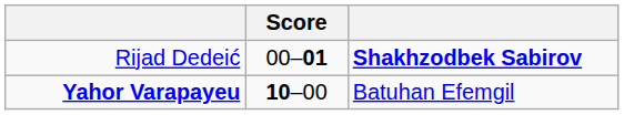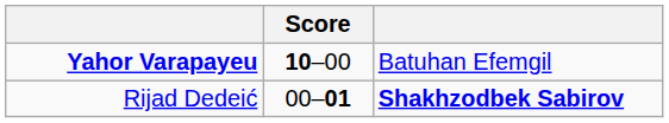 <table class="wikitable" style="text-align: center; font-size:90% ">
 <tr>
 <th align="right" width="150"></th>
 <th width="60">Score</th>
 <th align="left" width="170"></th>
 </tr>
 <tr>
+<td align=right><strong><a href='#'>Yahor Varapayeu</a> </strong></td>
+<td align=center><strong>10</strong>–00</td>
+<td align=left> <a href='#'>Batuhan Efemgil</a></td>
+</tr>
+<tr>
 <td align=right><a href='#'>Rijad Dedeić</a> </td>
 <td align=center>00–<strong>01</strong></td>
 <td align=left><strong> <a href='#'>Shakhzodbek Sabirov</a></strong></td>
 </tr>
-<tr>
-<td align=right><strong><a href='#'>Yahor Varapayeu</a> </strong></td>
-<td align=center><strong>10</strong>–00</td>
-<td align=left> <a href='#'>Batuhan Efemgil</a></td>
-</tr>
 </table>
